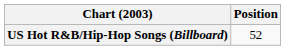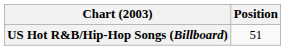 <table class="wikitable plainrowheaders" style="text-align:center">
 <tr>
 <th scope="col">Chart (2003)</th>
 <th scope="col">Position</th>
 </tr>
 <tr>
 <th scope="row">US Hot R&B/Hip-Hop Songs (<em>Billboard</em>)</th>
-<td>52</td>
+<td>51</td>
 </tr>
 </table>
